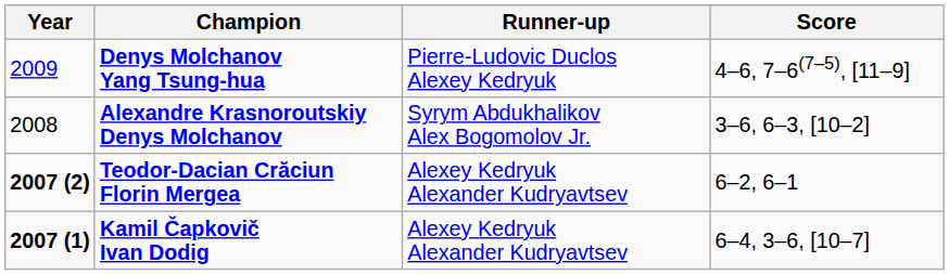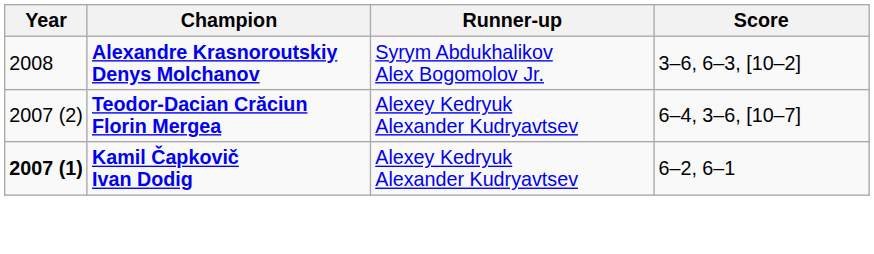 <table class="wikitable" style="font-size:90%">
 <tr>
 <th>Year</th>
 <th width="200">Champion</th>
 <th width="200">Runner-up</th>
 <th width="150">Score</th>
 </tr>
 <tr>
-<td><a href='#'>2009</a></td>
-<td> <strong><a href='#'>Denys Molchanov</a></strong> <br>  <strong><a href='#'>Yang Tsung-hua</a></strong></td>
-<td> <a href='#'>Pierre-Ludovic Duclos</a> <br>  <a href='#'>Alexey Kedryuk</a></td>
-<td>4–6, 7–6<sup>(7–5)</sup>, [11–9]</td>
-</tr>
-<tr>
 <td>2008</td>
 <td> <strong><a href='#'>Alexandre Krasnoroutskiy</a></strong> <br>  <strong><a href='#'>Denys Molchanov</a></strong></td>
 <td> <a href='#'>Syrym Abdukhalikov</a> <br>  <a href='#'>Alex Bogomolov Jr.</a></td>
 <td>3–6, 6–3, [10–2]</td>
 </tr>
 <tr>
-<td><strong>2007 (2)</strong></td>
+<td>2007 (2)</td>
 <td> <strong><a href='#'>Teodor-Dacian Crăciun</a></strong> <br>  <strong><a href='#'>Florin Mergea</a></strong></td>
 <td> <a href='#'>Alexey Kedryuk</a> <br>  <a href='#'>Alexander Kudryavtsev</a></td>
-<td>6–2, 6–1</td>
+<td>6–4, 3–6, [10–7]</td>
 </tr>
 <tr>
 <td><strong>2007 (1)</strong></td>
 <td> <strong><a href='#'>Kamil Čapkovič</a></strong> <br>  <strong><a href='#'>Ivan Dodig</a></strong></td>
 <td> <a href='#'>Alexey Kedryuk</a> <br>  <a href='#'>Alexander Kudryavtsev</a></td>
-<td>6–4, 3–6, [10–7]</td>
+<td>6–2, 6–1</td>
 </tr>
 </table>
